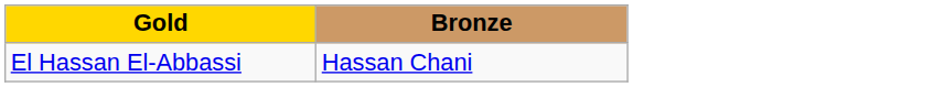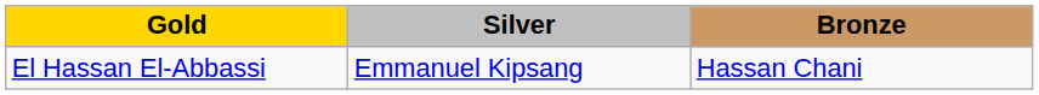 <table class="wikitable" style="text-align:left">
 <tr align="center">
 <td width=200 bgcolor=gold><strong>Gold</strong></td>
+<td width=200 bgcolor=silver><strong>Silver</strong></td>
 <td width=200 bgcolor=CC9966><strong>Bronze</strong></td>
 </tr>
 <tr>
 <td><a href='#'>El Hassan El-Abbassi</a><br><em></em></td>
+<td><a href='#'>Emmanuel Kipsang</a><br><em></em></td>
 <td><a href='#'>Hassan Chani</a><br><em></em></td>
 </tr>
 </table>
